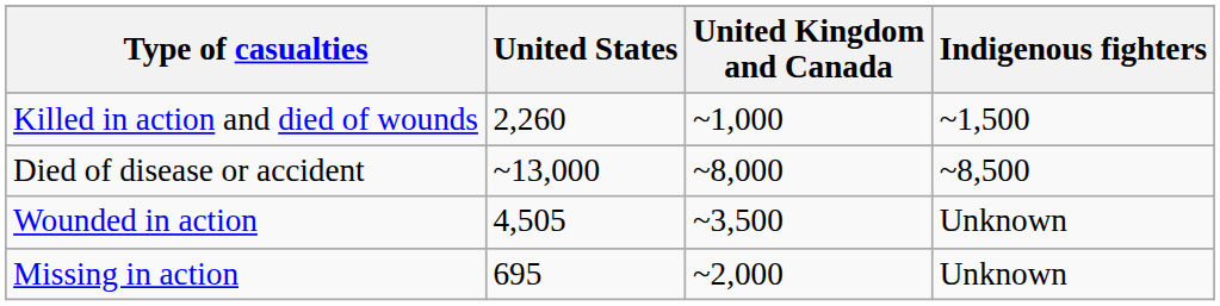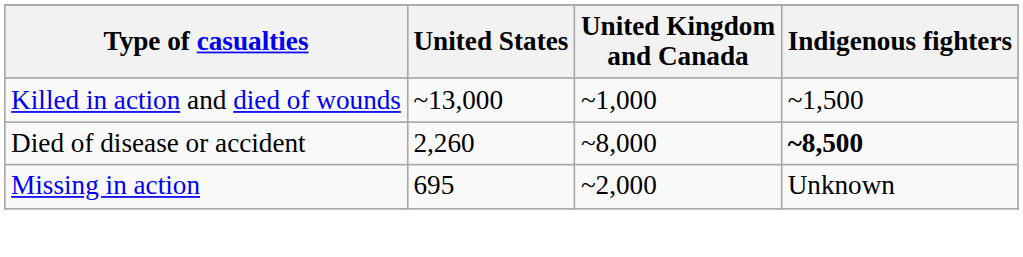 <table class="wikitable floatright">
 <tr>
 </tr>
 <tr>
 <th>Type of <a href='#'>casualties</a></th>
 <th>United States</th>
 <th>United Kingdom<br>and Canada</th>
 <th>Indigenous fighters</th>
 </tr>
 <tr>
 <td><a href='#'>Killed in action</a> and <a href='#'>died of wounds</a></td>
-<td>2,260</td>
+<td>~13,000</td>
 <td>~1,000</td>
 <td>~1,500</td>
 </tr>
 <tr>
 <td>Died of disease or accident</td>
-<td>~13,000</td>
+<td>2,260</td>
 <td>~8,000</td>
-<td>~8,500</td>
-</tr>
-<tr>
-<td><a href='#'>Wounded in action</a></td>
-<td>4,505</td>
-<td>~3,500</td>
-<td>Unknown</td>
+<td><strong>~8,500</strong></td>
 </tr>
 <tr>
 <td><a href='#'>Missing in action</a></td>
 <td>695</td>
 <td>~2,000</td>
 <td>Unknown</td>
 </tr>
 </table>
